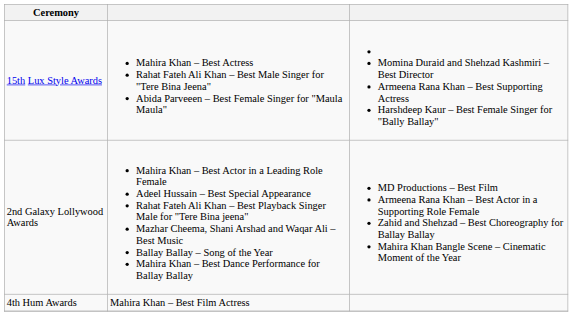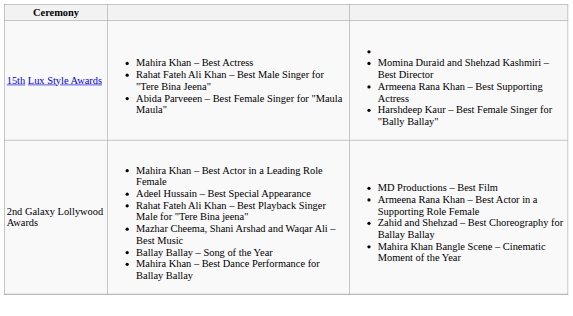 <table class="wikitable">
 <tr>
 <th>Ceremony</th>
 <th></th>
 <th></th>
 </tr>
 <tr>
 <td><a href='#'>15th</a> <a href='#'>Lux Style Awards</a><br></td>
 <td><br><ul><li>Mahira Khan – Best Actress</li><li>Rahat Fateh Ali Khan – Best Male Singer for "Tere Bina Jeena"</li><li>Abida Parveeen – Best Female Singer for "Maula Maula"</li></ul></td>
 <td><br><ul><li></li><li>Momina Duraid and Shehzad Kashmiri – Best Director</li><li>Armeena Rana Khan – Best Supporting Actress</li><li>Harshdeep Kaur – Best Female Singer for "Bally Ballay"</li></ul></td>
 </tr>
 <tr>
 <td>2nd Galaxy Lollywood Awards</td>
 <td><br><ul><li>Mahira Khan – Best Actor in a Leading Role Female</li><li>Adeel Hussain – Best Special Appearance</li><li>Rahat Fateh Ali Khan – Best Playback Singer Male for "Tere Bina jeena"</li><li>Mazhar Cheema, Shani Arshad and Waqar Ali – Best Music</li><li>Ballay Ballay – Song of the Year</li><li>Mahira Khan – Best Dance Performance for Ballay Ballay</li></ul></td>
 <td><br><ul><li>MD Productions – Best Film</li><li>Armeena Rana Khan – Best Actor in a Supporting Role Female</li><li>Zahid and Shehzad –  Best Choreography for Ballay Ballay</li><li>Mahira Khan Bangle Scene – Cinematic Moment of the Year</li></ul></td>
 </tr>
 <tr>
-<td>4th Hum Awards</td>
-<td>Mahira Khan – Best Film Actress</td>
-<td></td>
-</tr>
-<tr>
 </tr>
 </table>
